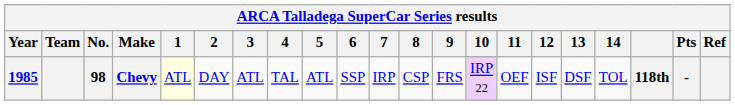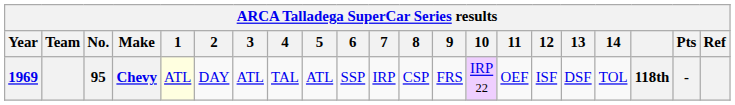 <table class="wikitable" style="text-align:center; font-size:75%">
 <tr>
 <th colspan=45><a href='#'>ARCA Talladega SuperCar Series</a> results</th>
 </tr>
 <tr>
 <th>Year</th>
 <th>Team</th>
 <th>No.</th>
 <th>Make</th>
 <th>1</th>
 <th>2</th>
 <th>3</th>
 <th>4</th>
 <th>5</th>
 <th>6</th>
 <th>7</th>
 <th>8</th>
 <th>9</th>
 <th>10</th>
 <th>11</th>
 <th>12</th>
 <th>13</th>
 <th>14</th>
 <th></th>
 <th>Pts</th>
 <th>Ref</th>
 </tr>
 <tr>
-<th><a href='#'>1985</a></th>
+<th><a href='#'>1969</a></th>
 <th></th>
-<th>98</th>
+<th>95</th>
 <th><a href='#'>Chevy</a></th>
 <td style="background: lightyellow;"><a href='#'>ATL</a></td>
 <td><a href='#'>DAY</a></td>
 <td><a href='#'>ATL</a></td>
 <td><a href='#'>TAL</a></td>
 <td><a href='#'>ATL</a></td>
 <td><a href='#'>SSP</a></td>
 <td><a href='#'>IRP</a></td>
 <td><a href='#'>CSP</a></td>
 <td><a href='#'>FRS</a></td>
 <td style="background:#EFCFFF;"><a href='#'>IRP</a><br><small>22</small></td>
 <td><a href='#'>OEF</a></td>
 <td><a href='#'>ISF</a></td>
 <td><a href='#'>DSF</a></td>
 <td><a href='#'>TOL</a></td>
 <th>118th</th>
 <th>-</th>
 <th></th>
 </tr>
 </table>
